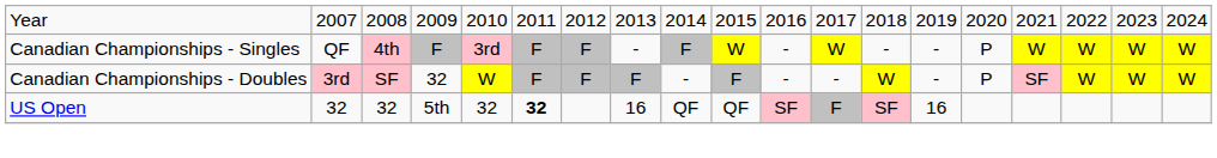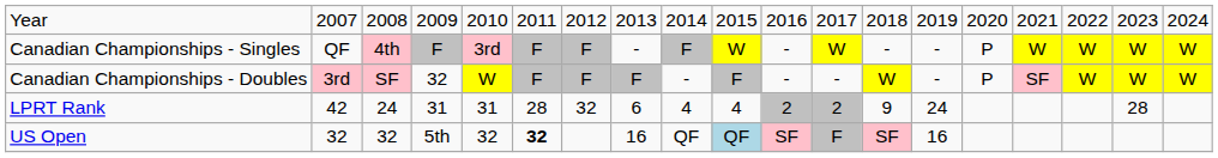 <table class="wikitable" style="font-size:85%;" align=center>
 <tr>
 <td>Year</td>
 <td>2007</td>
 <td>2008</td>
 <td>2009</td>
 <td>2010</td>
 <td>2011</td>
 <td>2012</td>
 <td>2013</td>
 <td>2014</td>
 <td>2015</td>
 <td>2016</td>
 <td>2017</td>
 <td>2018</td>
 <td>2019</td>
 <td>2020</td>
 <td>2021</td>
 <td>2022</td>
 <td>2023</td>
 <td>2024</td>
 </tr>
 <tr>
 <td align="left">Canadian Championships - Singles</td>
 <td align=center>QF</td>
 <td bgcolor=pink align=center>4th</td>
 <td bgcolor=silver align=center>F</td>
 <td bgcolor=pink align=center>3rd</td>
 <td bgcolor=silver align=center>F</td>
 <td bgcolor=silver align=center>F</td>
 <td align=center>-</td>
 <td bgcolor=silver align=center>F</td>
 <td bgcolor=yellow align=center>W</td>
 <td align=center>-</td>
 <td bgcolor=yellow align=center>W</td>
 <td align=center>-</td>
 <td align=center>-</td>
 <td align=center>P</td>
 <td bgcolor=yellow align=center>W</td>
 <td bgcolor=yellow align=center>W</td>
 <td bgcolor=yellow align=center>W</td>
 <td bgcolor=yellow align=center>W</td>
 </tr>
 <tr>
 <td align="left">Canadian Championships - Doubles</td>
 <td bgcolor=pink align=center>3rd</td>
 <td bgcolor=pink align=center>SF</td>
 <td align=center>32</td>
 <td bgcolor=yellow align=center>W</td>
 <td bgcolor=silver align=center>F</td>
 <td bgcolor=silver align=center>F</td>
 <td bgcolor=silver align=center>F</td>
 <td align=center>-</td>
 <td bgcolor=silver align=center>F</td>
 <td align=center>-</td>
 <td align=center>-</td>
 <td bgcolor=yellow align=center>W</td>
 <td align=center>-</td>
 <td align=center>P</td>
 <td bgcolor=pink align=center>SF</td>
 <td bgcolor=yellow align=center>W</td>
 <td bgcolor=yellow align=center>W</td>
 <td bgcolor=yellow align=center>W</td>
 </tr>
 <tr>
+<td align="left"><a href='#'>LPRT Rank</a></td>
+<td align=center>42</td>
+<td align=center>24</td>
+<td align=center>31</td>
+<td align=center>31</td>
+<td align=center>28</td>
+<td align=center>32</td>
+<td align=center>6</td>
+<td align=center>4</td>
+<td align=center>4</td>
+<td bgcolor=silver align=center>2</td>
+<td bgcolor=silver align=center>2</td>
+<td align=center>9</td>
+<td align=center>24</td>
+<td></td>
+<td></td>
+<td></td>
+<td align=center>28</td>
+<td></td>
+</tr>
+<tr>
 <td align="left"><a href='#'>US Open</a></td>
 <td align=center>32</td>
 <td align=center>32</td>
 <td align=center>5th</td>
 <td align=center>32</td>
 <td align=center><strong>32</strong></td>
 <td></td>
 <td align=center>16</td>
 <td align=center>QF</td>
-<td align=center>QF</td>
+<td align=center style="background: lightblue;">QF</td>
 <td bgcolor=pink align=center>SF</td>
 <td bgcolor=silver align=center>F</td>
 <td bgcolor=pink align=center>SF</td>
 <td align=center>16</td>
 <td></td>
 <td></td>
 <td></td>
 <td></td>
 <td></td>
 </tr>
 <tr>
 </tr>
 </table>
